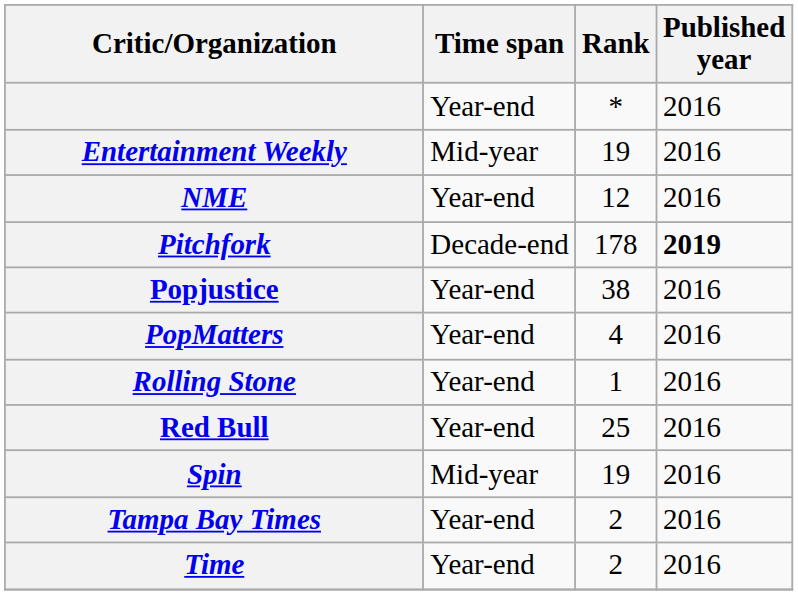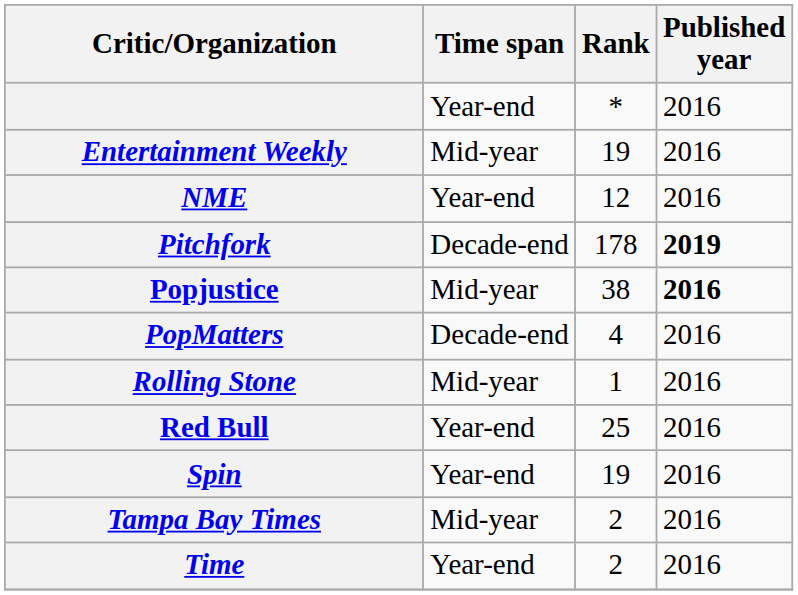 <table class="wikitable sortable plainrowheaders">
 <tr>
 <th scope="col" style="width:14em;">Critic/Organization</th>
 <th scope="col">Time span</th>
 <th scope="col">Rank</th>
 <th scope="col">Published<br>year</th>
 </tr>
 <tr>
 <th scope="row"></th>
 <td>Year-end</td>
 <td style="text-align:center;">*</td>
 <td>2016</td>
 </tr>
 <tr>
 <th scope="row"><em><a href='#'>Entertainment Weekly</a></em></th>
 <td>Mid-year</td>
 <td style="text-align:center;">19</td>
 <td>2016</td>
 </tr>
 <tr>
 <th scope="row"><em><a href='#'>NME</a></em></th>
 <td>Year-end</td>
 <td style="text-align:center;">12</td>
 <td>2016</td>
 </tr>
 <tr>
 <th scope="row"><em><a href='#'>Pitchfork</a></em></th>
 <td>Decade-end</td>
 <td style="text-align:center;">178</td>
 <td><strong>2019</strong></td>
 </tr>
 <tr>
 <th scope="row"><a href='#'>Popjustice</a></th>
-<td>Year-end</td>
+<td>Mid-year</td>
 <td style="text-align:center;">38</td>
-<td>2016</td>
+<td><strong>2016</strong></td>
 </tr>
 <tr>
 <th scope="row"><em><a href='#'>PopMatters</a></em></th>
-<td>Year-end</td>
+<td>Decade-end</td>
 <td style="text-align:center;">4</td>
 <td>2016</td>
 </tr>
 <tr>
 <th scope="row"><em><a href='#'>Rolling Stone</a></em></th>
-<td>Year-end</td>
+<td>Mid-year</td>
 <td style="text-align:center;">1</td>
 <td>2016</td>
 </tr>
 <tr>
 <th scope="row"><a href='#'>Red Bull</a></th>
 <td>Year-end</td>
 <td style="text-align:center;">25</td>
 <td>2016</td>
 </tr>
 <tr>
 <th scope="row"><em><a href='#'>Spin</a></em></th>
-<td>Mid-year</td>
+<td>Year-end</td>
 <td style="text-align:center;">19</td>
 <td>2016</td>
 </tr>
 <tr>
 <th scope="row"><em><a href='#'>Tampa Bay Times</a></em></th>
-<td>Year-end</td>
+<td>Mid-year</td>
 <td style="text-align:center;">2</td>
 <td>2016</td>
 </tr>
 <tr>
 <th scope="row"><em><a href='#'>Time</a></em></th>
 <td>Year-end</td>
 <td style="text-align:center;">2</td>
 <td>2016</td>
 </tr>
 <tr>
 </tr>
 </table>
